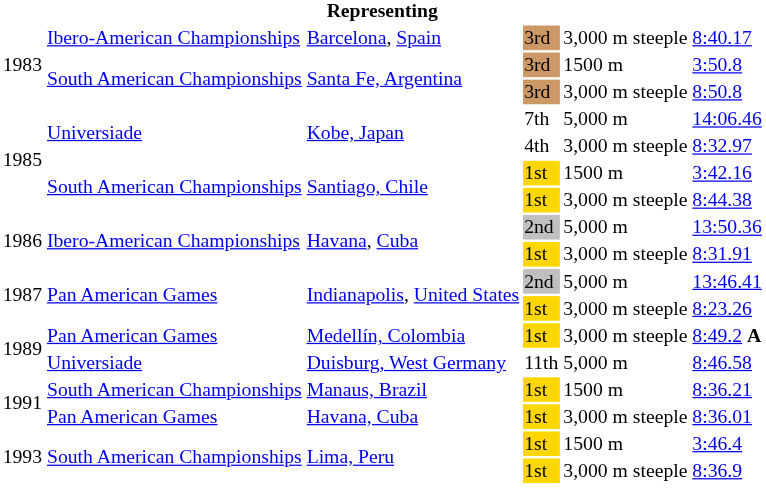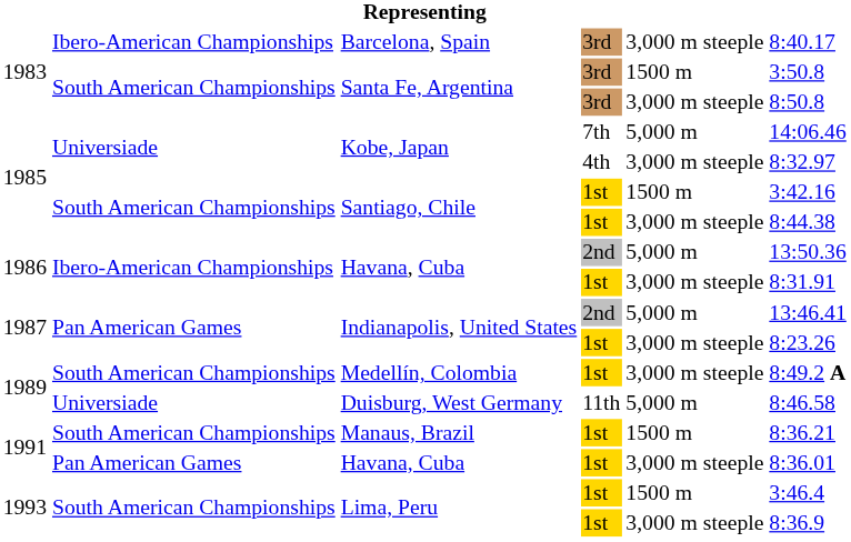 <table>
 <tr>
 <th colspan="6">Representing </th>
 </tr>
 <tr>
 <td rowspan=3>1983</td>
 <td><a href='#'>Ibero-American Championships</a></td>
 <td><a href='#'>Barcelona</a>, <a href='#'>Spain</a></td>
 <td bgcolor="cc9966">3rd</td>
 <td>3,000 m steeple</td>
 <td><a href='#'>8:40.17</a></td>
 </tr>
 <tr>
 <td rowspan=2><a href='#'>South American Championships</a></td>
 <td rowspan=2><a href='#'>Santa Fe, Argentina</a></td>
 <td bgcolor=cc9966>3rd</td>
 <td>1500 m</td>
 <td><a href='#'>3:50.8</a></td>
 </tr>
 <tr>
 <td bgcolor="cc9966">3rd</td>
 <td>3,000 m steeple</td>
 <td><a href='#'>8:50.8</a></td>
 </tr>
 <tr>
 <td rowspan=4>1985</td>
 <td rowspan=2><a href='#'>Universiade</a></td>
 <td rowspan=2><a href='#'>Kobe, Japan</a></td>
 <td>7th</td>
 <td>5,000 m</td>
 <td><a href='#'>14:06.46</a></td>
 </tr>
 <tr>
 <td>4th</td>
 <td>3,000 m steeple</td>
 <td><a href='#'>8:32.97</a></td>
 </tr>
 <tr>
 <td rowspan=2><a href='#'>South American Championships</a></td>
 <td rowspan=2><a href='#'>Santiago, Chile</a></td>
 <td bgcolor="gold">1st</td>
 <td>1500 m</td>
 <td><a href='#'>3:42.16</a></td>
 </tr>
 <tr>
 <td bgcolor="gold">1st</td>
 <td>3,000 m steeple</td>
 <td><a href='#'>8:44.38</a></td>
 </tr>
 <tr>
 <td rowspan=2>1986</td>
 <td rowspan=2><a href='#'>Ibero-American Championships</a></td>
 <td rowspan=2><a href='#'>Havana</a>, <a href='#'>Cuba</a></td>
 <td bgcolor=silver>2nd</td>
 <td>5,000 m</td>
 <td><a href='#'>13:50.36</a></td>
 </tr>
 <tr>
 <td bgcolor=gold>1st</td>
 <td>3,000 m steeple</td>
 <td><a href='#'>8:31.91</a></td>
 </tr>
 <tr>
 <td rowspan=2>1987</td>
 <td rowspan=2><a href='#'>Pan American Games</a></td>
 <td rowspan=2><a href='#'>Indianapolis</a>, <a href='#'>United States</a></td>
 <td bgcolor="silver">2nd</td>
 <td>5,000 m</td>
 <td><a href='#'>13:46.41</a></td>
 </tr>
 <tr>
 <td bgcolor="gold">1st</td>
 <td>3,000 m steeple</td>
 <td><a href='#'>8:23.26</a></td>
 </tr>
 <tr>
 <td rowspan=2>1989</td>
-<td><a href='#'>Pan American Games</a></td>
+<td><a href='#'>South American Championships</a></td>
 <td><a href='#'>Medellín, Colombia</a></td>
 <td bgcolor="gold">1st</td>
 <td>3,000 m steeple</td>
 <td><a href='#'>8:49.2</a> <strong>A</strong></td>
 </tr>
 <tr>
 <td><a href='#'>Universiade</a></td>
 <td><a href='#'>Duisburg, West Germany</a></td>
 <td>11th</td>
 <td>5,000 m</td>
 <td><a href='#'>8:46.58</a></td>
 </tr>
 <tr>
 <td rowspan=2>1991</td>
 <td><a href='#'>South American Championships</a></td>
 <td><a href='#'>Manaus, Brazil</a></td>
 <td bgcolor="gold">1st</td>
 <td>1500 m</td>
 <td><a href='#'>8:36.21</a></td>
 </tr>
 <tr>
 <td><a href='#'>Pan American Games</a></td>
 <td><a href='#'>Havana, Cuba</a></td>
 <td bgcolor="gold">1st</td>
 <td>3,000 m steeple</td>
 <td><a href='#'>8:36.01</a></td>
 </tr>
 <tr>
 <td rowspan=2>1993</td>
 <td rowspan=2><a href='#'>South American Championships</a></td>
 <td rowspan=2><a href='#'>Lima, Peru</a></td>
 <td bgcolor="gold">1st</td>
 <td>1500 m</td>
 <td><a href='#'>3:46.4</a></td>
 </tr>
 <tr>
 <td bgcolor="gold">1st</td>
 <td>3,000 m steeple</td>
 <td><a href='#'>8:36.9</a></td>
 </tr>
 </table>
